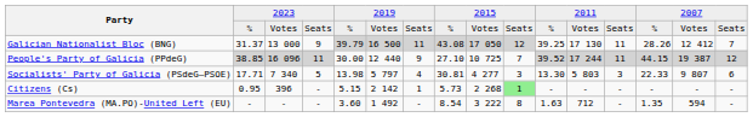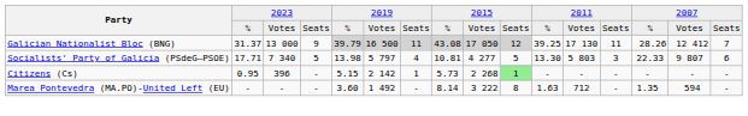 <table class="wikitable" style="font-size: 90%; text-align:center;" align="center">
 <tr style="background:#eee">
 <th rowspan="2">Party</th>
 <td colspan="3"><a href='#'>2023</a></td>
 <td colspan="3"><a href='#'>2019</a></td>
 <td colspan="3"><a href='#'>2015</a></td>
 <td colspan="3"><a href='#'>2011</a></td>
 <td colspan="3"><a href='#'>2007</a></td>
 </tr>
 <tr style="background:#eee">
 <td>%</td>
 <td>Votes</td>
 <td>Seats</td>
 <td>%</td>
 <td>Votes</td>
 <td>Seats</td>
 <td>%</td>
 <td>Votes</td>
 <td>Seats</td>
 <td>%</td>
 <td>Votes</td>
 <td>Seats</td>
 <td>%</td>
 <td>Votes</td>
 <td>Seats</td>
 </tr>
 <tr>
 <td align="left"><a href='#'>Galician Nationalist Bloc</a> (BNG)</td>
 <td>31.37</td>
 <td>13 000</td>
 <td>9</td>
 <td style="background:#D3D3D3">39.79</td>
 <td style="background:#D3D3D3">16 500</td>
 <td style="background:#D3D3D3">11</td>
 <td style="background:#D3D3D3">43.08</td>
 <td style="background:#D3D3D3">17 050</td>
 <td style="background:#D3D3D3">12</td>
 <td>39.25</td>
 <td>17 130</td>
 <td>11</td>
 <td> 28.26</td>
 <td> 12 412</td>
 <td>7</td>
 </tr>
 <tr ---->
-<td align="left"><a href='#'>People's Party of Galicia</a> (PPdeG)</td>
-<td style="background:#D3D3D3">38.85</td>
-<td style="background:#D3D3D3">16 096</td>
-<td style="background:#D3D3D3">11</td>
-<td>30.00</td>
-<td>12 440</td>
-<td>9</td>
-<td>27.10</td>
-<td>10 725</td>
-<td>7</td>
-<td style="background:#D3D3D3">39.52</td>
-<td style="background:#D3D3D3">17 244</td>
-<td style="background:#D3D3D3">11</td>
-<td style="background:#D3D3D3">44.15</td>
-<td style="background:#D3D3D3">19 387</td>
-<td style="background:#D3D3D3">12</td>
-</tr>
-<tr ---->
 <td align="left"><a href='#'>Socialists' Party of Galicia</a> (PSdeG–PSOE)</td>
 <td>17.71</td>
 <td>7 340</td>
 <td>5</td>
 <td>13.98</td>
 <td>5 797</td>
 <td>4</td>
-<td>30.81</td>
+<td>10.81</td>
 <td>4 277</td>
-<td>3</td>
+<td>5</td>
 <td>13.30</td>
 <td>5 803</td>
 <td>3</td>
 <td>22.33</td>
 <td>9 807</td>
 <td>6</td>
 </tr>
 <tr ---->
 <td align="left"><a href='#'>Citizens</a> (Cs)</td>
 <td>0.95</td>
 <td>396</td>
 <td>-</td>
 <td>5.15</td>
 <td>2 142</td>
 <td>1</td>
 <td>5.73</td>
 <td> 2 268</td>
 <td style="background: lightgreen;">1</td>
 <td>-</td>
 <td>-</td>
 <td>-</td>
 <td>- </td>
 <td> -</td>
 <td>-</td>
 </tr>
 <tr ---->
 <td align="left"><a href='#'>Marea Pontevedra</a> (MA.PO)-<a href='#'>United Left</a> (EU)</td>
 <td>-</td>
 <td>-</td>
 <td>-</td>
 <td>3.60</td>
 <td>1 492</td>
 <td>-</td>
-<td>8.54</td>
+<td>8.14</td>
 <td> 3 222</td>
 <td>8</td>
 <td>1.63</td>
 <td>712</td>
 <td>-</td>
 <td>1.35 </td>
 <td> 594</td>
 <td>-</td>
 </tr>
 </table>
